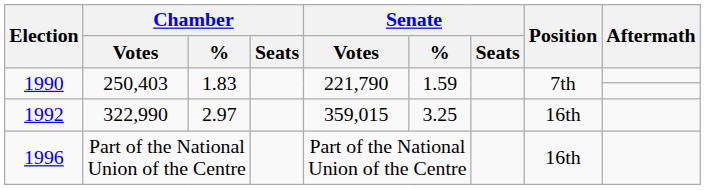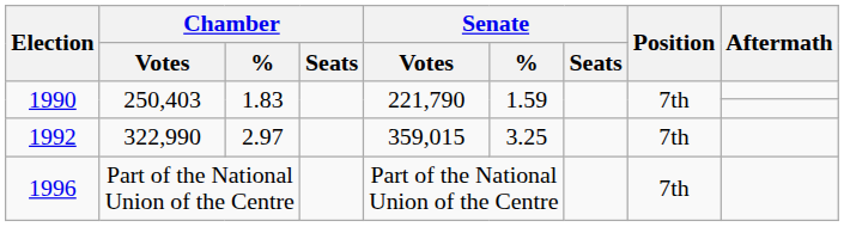 <table class=wikitable style=text-align:center>
 <tr>
 <th rowspan=2>Election</th>
 <th colspan=3><a href='#'>Chamber</a></th>
 <th colspan=3><a href='#'>Senate</a></th>
 <th rowspan=2>Position</th>
 <th rowspan=2>Aftermath</th>
 </tr>
 <tr>
 <th>Votes</th>
 <th>%</th>
 <th>Seats</th>
 <th>Votes</th>
 <th>%</th>
 <th>Seats</th>
 </tr>
 <tr>
 <td rowspan=2><a href='#'>1990</a></td>
 <td rowspan=2>250,403</td>
 <td rowspan=2>1.83</td>
 <td rowspan=2></td>
 <td rowspan=2>221,790</td>
 <td rowspan=2>1.59</td>
 <td rowspan=2></td>
 <td rowspan=2>7th</td>
 <td></td>
 </tr>
 <tr>
 <td></td>
 </tr>
 <tr>
 <td><a href='#'>1992</a></td>
 <td>322,990</td>
 <td>2.97</td>
 <td></td>
 <td>359,015</td>
 <td>3.25</td>
 <td></td>
-<td>16th</td>
+<td>7th</td>
 <td></td>
 </tr>
 <tr>
 <td><a href='#'>1996</a></td>
 <td colspan=2>Part of the National<br>Union of the Centre</td>
 <td></td>
 <td colspan=2>Part of the National<br>Union of the Centre</td>
 <td></td>
-<td>16th</td>
+<td>7th</td>
 <td></td>
 </tr>
 </table>
